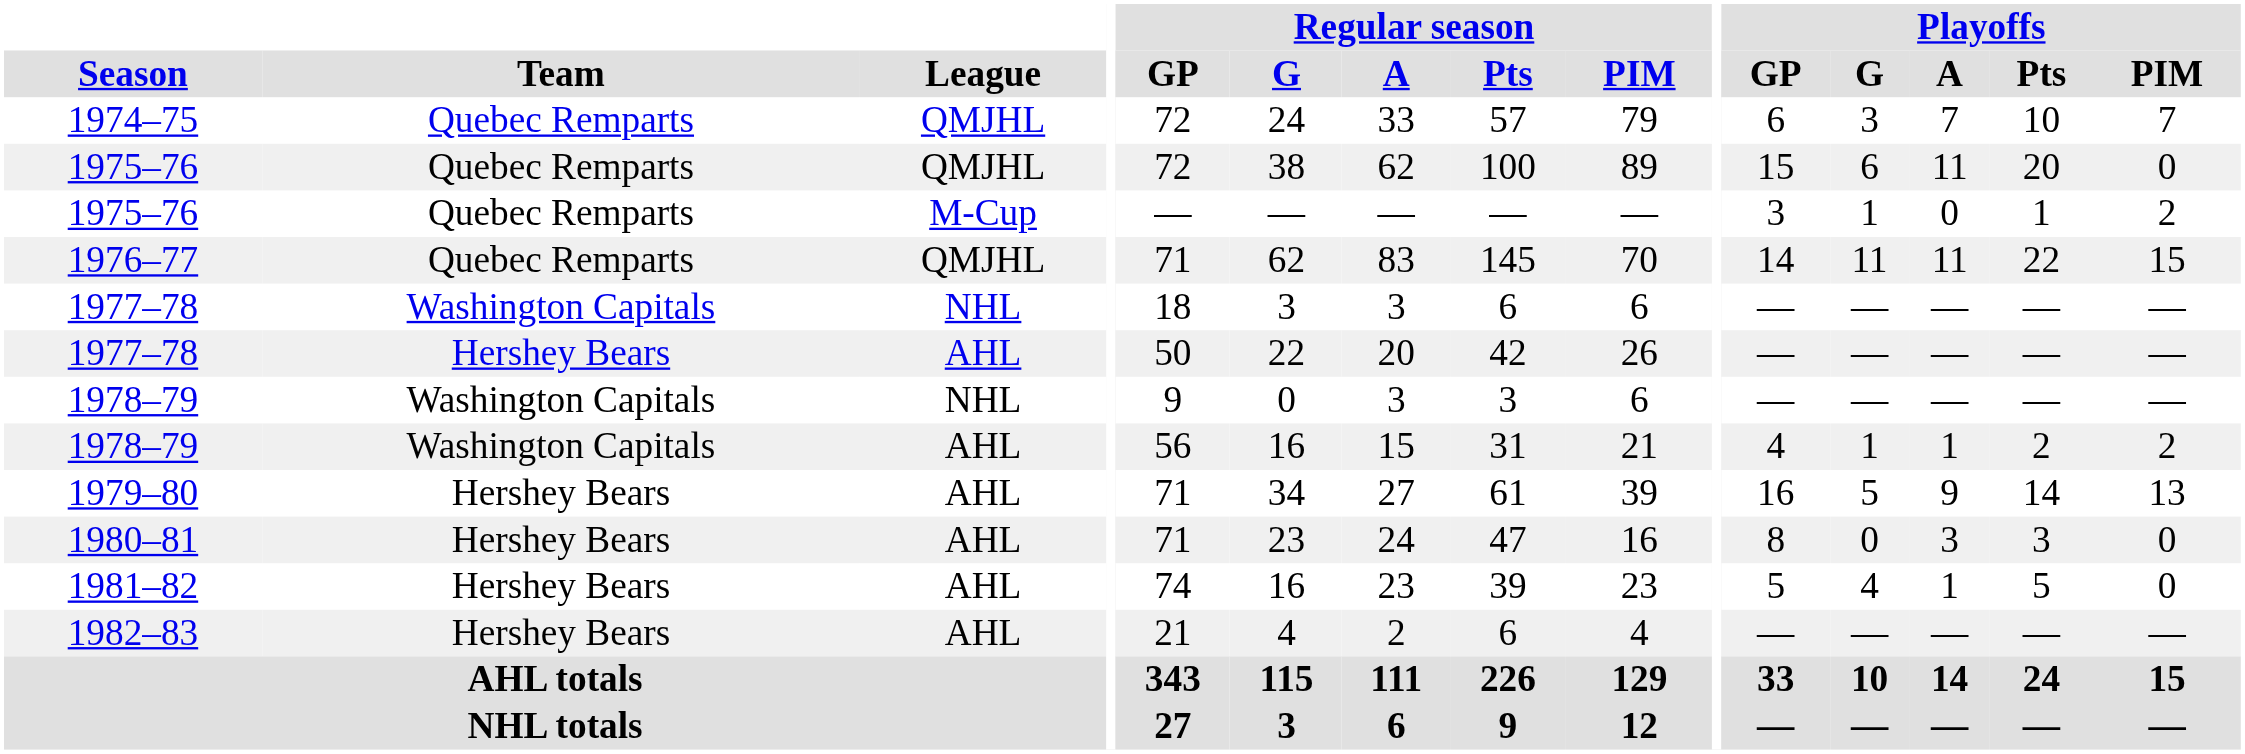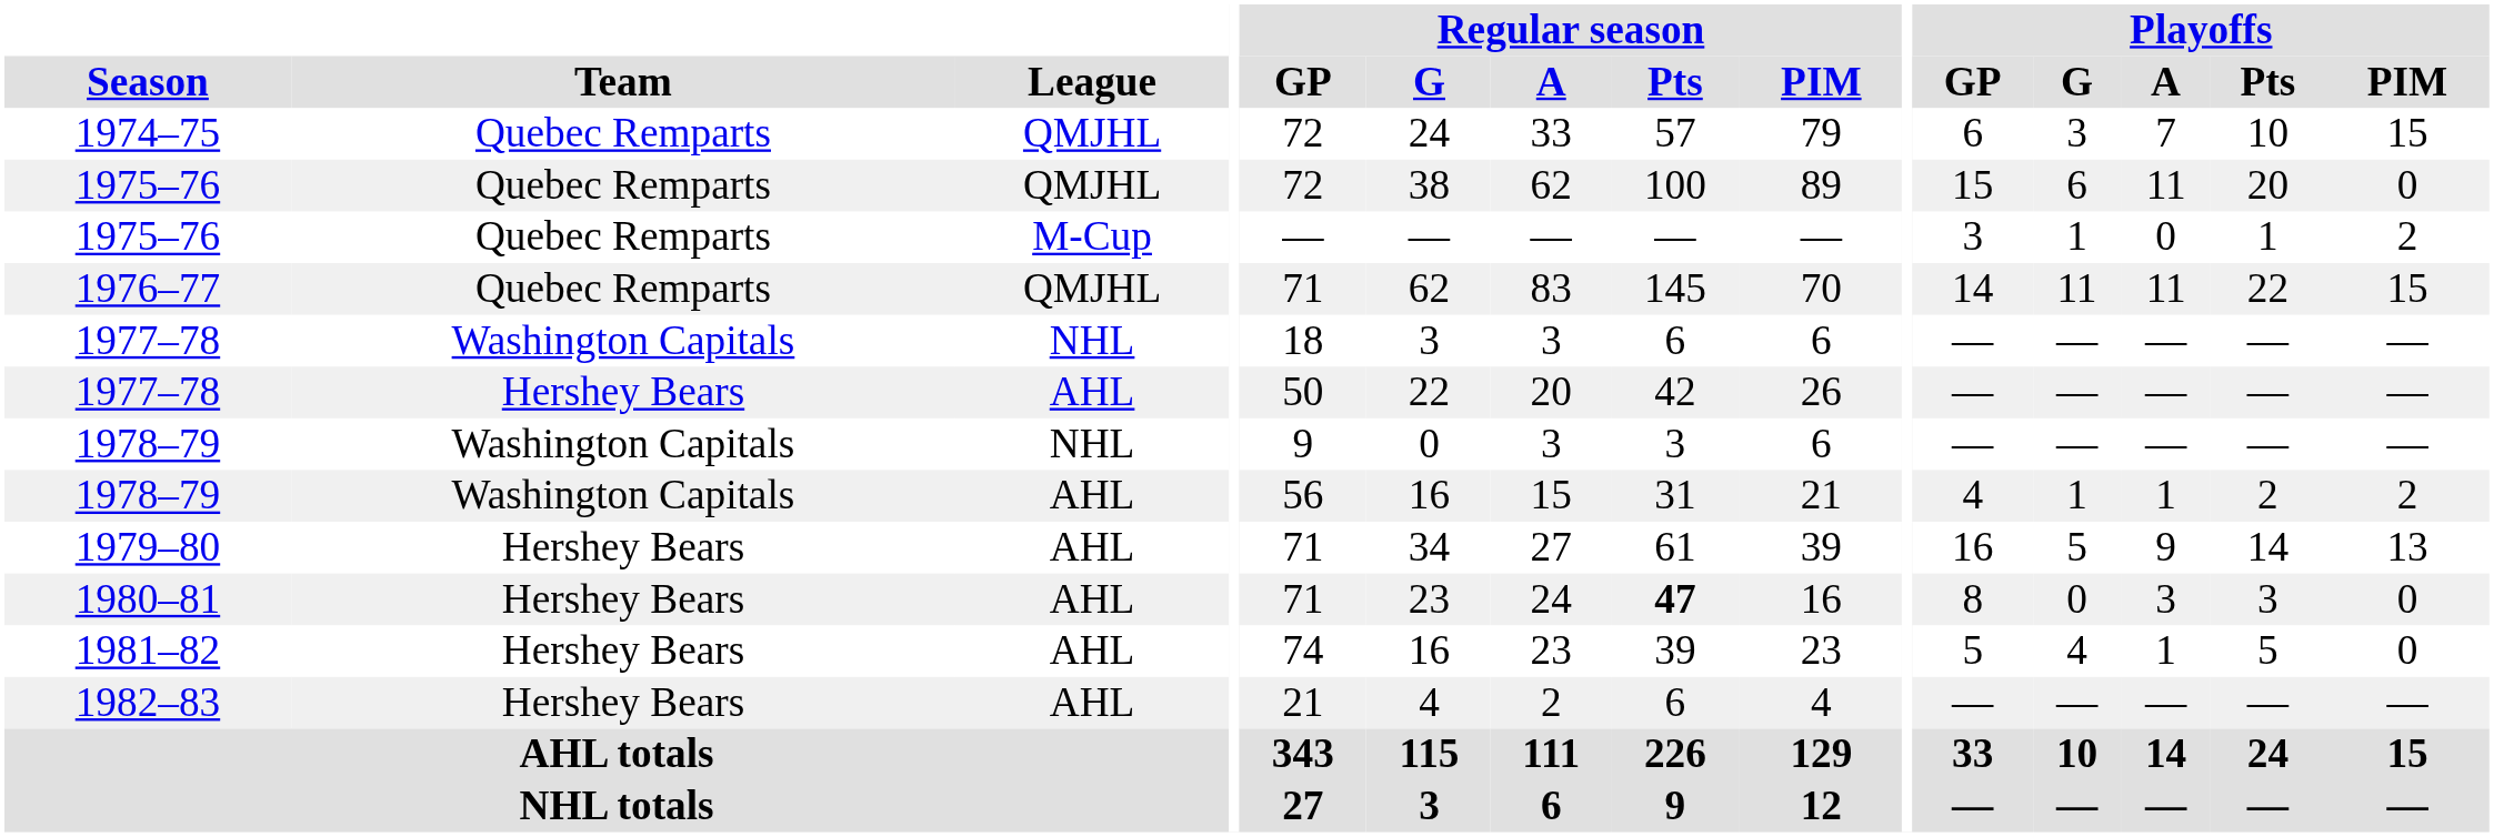 <table border="0" cellpadding="1" cellspacing="0" style="text-align:center; width:60em">
 <tr bgcolor="#e0e0e0">
 <th colspan="3" bgcolor="#ffffff"></th>
 <th rowspan="100" bgcolor="#ffffff"></th>
 <th colspan="5"><a href='#'>Regular season</a></th>
 <th rowspan="100" bgcolor="#ffffff"></th>
 <th colspan="5"><a href='#'>Playoffs</a></th>
 </tr>
 <tr bgcolor="#e0e0e0">
 <th><a href='#'>Season</a></th>
 <th>Team</th>
 <th>League</th>
 <th>GP</th>
 <th><a href='#'>G</a></th>
 <th><a href='#'>A</a></th>
 <th><a href='#'>Pts</a></th>
 <th><a href='#'>PIM</a></th>
 <th>GP</th>
 <th>G</th>
 <th>A</th>
 <th>Pts</th>
 <th>PIM</th>
 </tr>
 <tr>
 <td><a href='#'>1974–75</a></td>
 <td><a href='#'>Quebec Remparts</a></td>
 <td><a href='#'>QMJHL</a></td>
 <td>72</td>
 <td>24</td>
 <td>33</td>
 <td>57</td>
 <td>79</td>
 <td>6</td>
 <td>3</td>
 <td>7</td>
 <td>10</td>
-<td>7</td>
+<td>15</td>
 </tr>
 <tr bgcolor="#f0f0f0">
 <td><a href='#'>1975–76</a></td>
 <td>Quebec Remparts</td>
 <td>QMJHL</td>
 <td>72</td>
 <td>38</td>
 <td>62</td>
 <td>100</td>
 <td>89</td>
 <td>15</td>
 <td>6</td>
 <td>11</td>
 <td>20</td>
 <td>0</td>
 </tr>
 <tr>
 <td><a href='#'>1975–76</a></td>
 <td>Quebec Remparts</td>
 <td><a href='#'>M-Cup</a></td>
 <td>—</td>
 <td>—</td>
 <td>—</td>
 <td>—</td>
 <td>—</td>
 <td>3</td>
 <td>1</td>
 <td>0</td>
 <td>1</td>
 <td>2</td>
 </tr>
 <tr bgcolor="#f0f0f0">
 <td><a href='#'>1976–77</a></td>
 <td>Quebec Remparts</td>
 <td>QMJHL</td>
 <td>71</td>
 <td>62</td>
 <td>83</td>
 <td>145</td>
 <td>70</td>
 <td>14</td>
 <td>11</td>
 <td>11</td>
 <td>22</td>
 <td>15</td>
 </tr>
 <tr>
 <td><a href='#'>1977–78</a></td>
 <td><a href='#'>Washington Capitals</a></td>
 <td><a href='#'>NHL</a></td>
 <td>18</td>
 <td>3</td>
 <td>3</td>
 <td>6</td>
 <td>6</td>
 <td>—</td>
 <td>—</td>
 <td>—</td>
 <td>—</td>
 <td>—</td>
 </tr>
 <tr bgcolor="#f0f0f0">
 <td><a href='#'>1977–78</a></td>
 <td><a href='#'>Hershey Bears</a></td>
 <td><a href='#'>AHL</a></td>
 <td>50</td>
 <td>22</td>
 <td>20</td>
 <td>42</td>
 <td>26</td>
 <td>—</td>
 <td>—</td>
 <td>—</td>
 <td>—</td>
 <td>—</td>
 </tr>
 <tr>
 <td><a href='#'>1978–79</a></td>
 <td>Washington Capitals</td>
 <td>NHL</td>
 <td>9</td>
 <td>0</td>
 <td>3</td>
 <td>3</td>
 <td>6</td>
 <td>—</td>
 <td>—</td>
 <td>—</td>
 <td>—</td>
 <td>—</td>
 </tr>
 <tr bgcolor="#f0f0f0">
 <td><a href='#'>1978–79</a></td>
 <td>Washington Capitals</td>
 <td>AHL</td>
 <td>56</td>
 <td>16</td>
 <td>15</td>
 <td>31</td>
 <td>21</td>
 <td>4</td>
 <td>1</td>
 <td>1</td>
 <td>2</td>
 <td>2</td>
 </tr>
 <tr>
 <td><a href='#'>1979–80</a></td>
 <td>Hershey Bears</td>
 <td>AHL</td>
 <td>71</td>
 <td>34</td>
 <td>27</td>
 <td>61</td>
 <td>39</td>
 <td>16</td>
 <td>5</td>
 <td>9</td>
 <td>14</td>
 <td>13</td>
 </tr>
 <tr bgcolor="#f0f0f0">
 <td><a href='#'>1980–81</a></td>
 <td>Hershey Bears</td>
 <td>AHL</td>
 <td>71</td>
 <td>23</td>
 <td>24</td>
-<td>47</td>
+<td><strong>47</strong></td>
 <td>16</td>
 <td>8</td>
 <td>0</td>
 <td>3</td>
 <td>3</td>
 <td>0</td>
 </tr>
 <tr>
 <td><a href='#'>1981–82</a></td>
 <td>Hershey Bears</td>
 <td>AHL</td>
 <td>74</td>
 <td>16</td>
 <td>23</td>
 <td>39</td>
 <td>23</td>
 <td>5</td>
 <td>4</td>
 <td>1</td>
 <td>5</td>
 <td>0</td>
 </tr>
 <tr bgcolor="#f0f0f0">
 <td><a href='#'>1982–83</a></td>
 <td>Hershey Bears</td>
 <td>AHL</td>
 <td>21</td>
 <td>4</td>
 <td>2</td>
 <td>6</td>
 <td>4</td>
 <td>—</td>
 <td>—</td>
 <td>—</td>
 <td>—</td>
 <td>—</td>
 </tr>
 <tr bgcolor="#e0e0e0">
 <th colspan="3">AHL totals</th>
 <th>343</th>
 <th>115</th>
 <th>111</th>
 <th>226</th>
 <th>129</th>
 <th>33</th>
 <th>10</th>
 <th>14</th>
 <th>24</th>
 <th>15</th>
 </tr>
 <tr bgcolor="#e0e0e0">
 <th colspan="3">NHL totals</th>
 <th>27</th>
 <th>3</th>
 <th>6</th>
 <th>9</th>
 <th>12</th>
 <th>—</th>
 <th>—</th>
 <th>—</th>
 <th>—</th>
 <th>—</th>
 </tr>
 </table>
